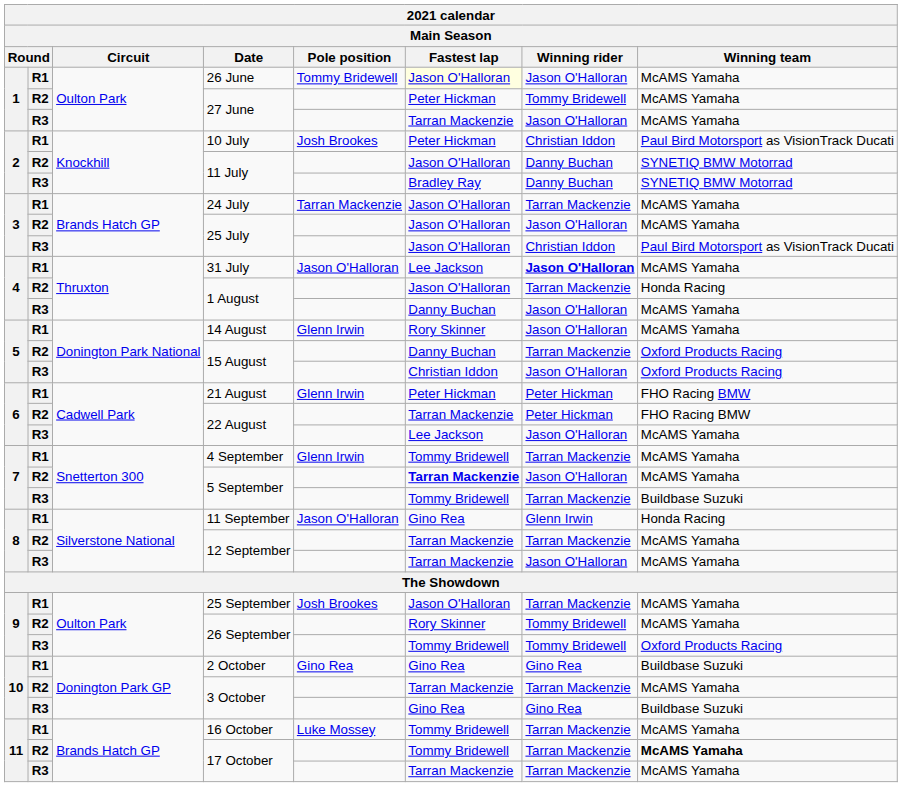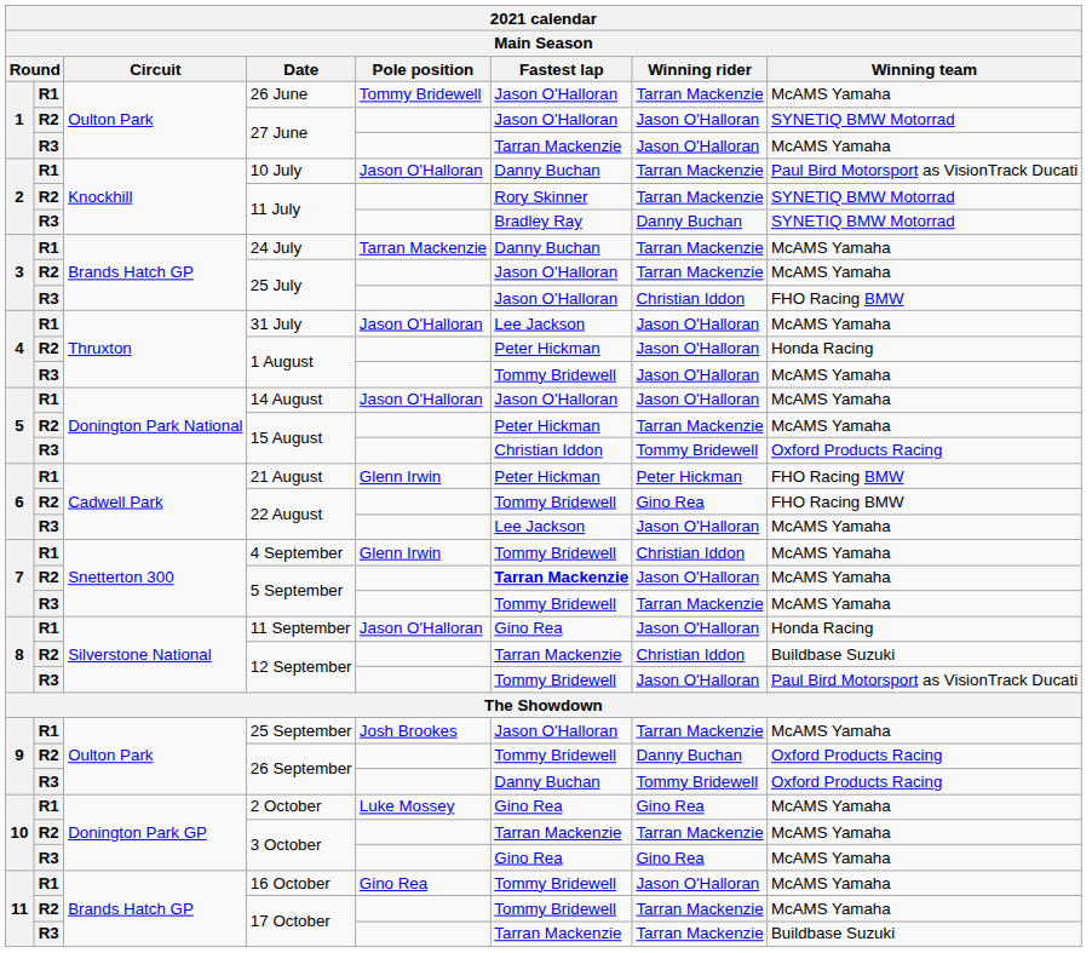 <table class="wikitable" style="font-size: 85%">
 <tr>
 <th colspan=8>2021 calendar</th>
 </tr>
 <tr>
 <th colspan=8>Main Season</th>
 </tr>
 <tr>
 <th colspan=2>Round</th>
 <th>Circuit</th>
 <th>Date</th>
 <th>Pole position</th>
 <th>Fastest lap</th>
 <th>Winning rider</th>
 <th>Winning team</th>
 </tr>
 <tr>
 <th rowspan="3">1</th>
 <th>R1</th>
 <td rowspan="3"> <a href='#'>Oulton Park</a></td>
 <td>26 June</td>
 <td> <a href='#'>Tommy Bridewell</a></td>
-<td style="background: lightyellow;"> <a href='#'>Jason O'Halloran</a></td>
 <td> <a href='#'>Jason O'Halloran</a></td>
+<td> <a href='#'>Tarran Mackenzie</a></td>
 <td>McAMS Yamaha</td>
 </tr>
 <tr>
 <th>R2</th>
 <td rowspan=2>27 June</td>
 <td></td>
-<td> <a href='#'>Peter Hickman</a></td>
-<td> <a href='#'>Tommy Bridewell</a></td>
-<td>McAMS Yamaha</td>
+<td> <a href='#'>Jason O'Halloran</a></td>
+<td> <a href='#'>Jason O'Halloran</a></td>
+<td><a href='#'>SYNETIQ BMW Motorrad</a></td>
 </tr>
 <tr>
 <th>R3</th>
 <td></td>
 <td> <a href='#'>Tarran Mackenzie</a></td>
 <td> <a href='#'>Jason O'Halloran</a></td>
 <td>McAMS Yamaha</td>
 </tr>
 <tr>
 <th rowspan="3">2</th>
 <th>R1</th>
 <td rowspan="3"> <a href='#'>Knockhill</a></td>
 <td>10 July</td>
-<td> <a href='#'>Josh Brookes</a></td>
-<td> <a href='#'>Peter Hickman</a></td>
-<td> <a href='#'>Christian Iddon</a></td>
+<td> <a href='#'>Jason O'Halloran</a></td>
+<td> <a href='#'>Danny Buchan</a></td>
+<td> <a href='#'>Tarran Mackenzie</a></td>
 <td><a href='#'>Paul Bird Motorsport</a> as VisionTrack Ducati</td>
 </tr>
 <tr>
 <th>R2</th>
 <td rowspan=2>11 July</td>
 <td></td>
-<td> <a href='#'>Jason O'Halloran</a></td>
-<td> <a href='#'>Danny Buchan</a></td>
+<td> <a href='#'>Rory Skinner</a></td>
+<td> <a href='#'>Tarran Mackenzie</a></td>
 <td><a href='#'>SYNETIQ BMW Motorrad</a></td>
 </tr>
 <tr>
 <th>R3</th>
 <td></td>
 <td> <a href='#'>Bradley Ray</a></td>
 <td> <a href='#'>Danny Buchan</a></td>
 <td><a href='#'>SYNETIQ BMW Motorrad</a></td>
 </tr>
 <tr>
 <th rowspan="3">3</th>
 <th>R1</th>
 <td rowspan="3"> <a href='#'>Brands Hatch GP</a></td>
 <td>24 July</td>
 <td> <a href='#'>Tarran Mackenzie</a></td>
-<td> <a href='#'>Jason O'Halloran</a></td>
+<td> <a href='#'>Danny Buchan</a></td>
 <td> <a href='#'>Tarran Mackenzie</a></td>
 <td>McAMS Yamaha</td>
 </tr>
 <tr>
 <th>R2</th>
 <td rowspan=2>25 July</td>
 <td></td>
 <td> <a href='#'>Jason O'Halloran</a></td>
-<td> <a href='#'>Jason O'Halloran</a></td>
+<td> <a href='#'>Tarran Mackenzie</a></td>
 <td>McAMS Yamaha</td>
 </tr>
 <tr>
 <th>R3</th>
 <td></td>
 <td> <a href='#'>Jason O'Halloran</a></td>
 <td> <a href='#'>Christian Iddon</a></td>
-<td><a href='#'>Paul Bird Motorsport</a> as VisionTrack Ducati</td>
+<td>FHO Racing <a href='#'>BMW</a></td>
 </tr>
 <tr>
 <th rowspan="3">4</th>
 <th>R1</th>
 <td rowspan="3"> <a href='#'>Thruxton</a></td>
 <td>31 July</td>
 <td> <a href='#'>Jason O'Halloran</a></td>
 <td> <a href='#'>Lee Jackson</a></td>
-<td><strong> <a href='#'>Jason O'Halloran</a></strong></td>
+<td> <a href='#'>Jason O'Halloran</a></td>
 <td>McAMS Yamaha</td>
 </tr>
 <tr>
 <th>R2</th>
 <td rowspan=2>1 August</td>
 <td></td>
+<td> <a href='#'>Peter Hickman</a></td>
 <td> <a href='#'>Jason O'Halloran</a></td>
-<td> <a href='#'>Tarran Mackenzie</a></td>
 <td>Honda Racing</td>
 </tr>
 <tr>
 <th>R3</th>
 <td></td>
-<td> <a href='#'>Danny Buchan</a></td>
+<td> <a href='#'>Tommy Bridewell</a></td>
 <td> <a href='#'>Jason O'Halloran</a></td>
 <td>McAMS Yamaha</td>
 </tr>
 <tr>
 <th rowspan="3">5</th>
 <th>R1</th>
 <td rowspan="3"> <a href='#'>Donington Park National</a></td>
 <td>14 August</td>
-<td> <a href='#'>Glenn Irwin</a></td>
-<td> <a href='#'>Rory Skinner</a></td>
+<td> <a href='#'>Jason O'Halloran</a></td>
+<td> <a href='#'>Jason O'Halloran</a></td>
 <td> <a href='#'>Jason O'Halloran</a></td>
 <td>McAMS Yamaha</td>
 </tr>
 <tr>
 <th>R2</th>
 <td rowspan=2>15 August</td>
 <td></td>
-<td> <a href='#'>Danny Buchan</a></td>
+<td> <a href='#'>Peter Hickman</a></td>
 <td> <a href='#'>Tarran Mackenzie</a></td>
-<td><a href='#'>Oxford Products Racing</a></td>
+<td>McAMS Yamaha</td>
 </tr>
 <tr>
 <th>R3</th>
 <td></td>
 <td> <a href='#'>Christian Iddon</a></td>
-<td> <a href='#'>Jason O'Halloran</a></td>
+<td> <a href='#'>Tommy Bridewell</a></td>
 <td><a href='#'>Oxford Products Racing</a></td>
 </tr>
 <tr>
 <th rowspan="3">6</th>
 <th>R1</th>
 <td rowspan="3"> <a href='#'>Cadwell Park</a></td>
 <td>21 August</td>
 <td> <a href='#'>Glenn Irwin</a></td>
 <td> <a href='#'>Peter Hickman</a></td>
 <td> <a href='#'>Peter Hickman</a></td>
 <td>FHO Racing <a href='#'>BMW</a></td>
 </tr>
 <tr>
 <th>R2</th>
 <td rowspan=2>22 August</td>
 <td></td>
-<td> <a href='#'>Tarran Mackenzie</a></td>
-<td> <a href='#'>Peter Hickman</a></td>
+<td> <a href='#'>Tommy Bridewell</a></td>
+<td> <a href='#'>Gino Rea</a></td>
 <td>FHO Racing BMW</td>
 </tr>
 <tr>
 <th>R3</th>
 <td></td>
 <td> <a href='#'>Lee Jackson</a></td>
 <td> <a href='#'>Jason O'Halloran</a></td>
 <td>McAMS Yamaha</td>
 </tr>
 <tr>
 <th rowspan="3">7</th>
 <th>R1</th>
 <td rowspan="3"> <a href='#'>Snetterton 300</a></td>
 <td>4 September</td>
 <td> <a href='#'>Glenn Irwin</a></td>
 <td> <a href='#'>Tommy Bridewell</a></td>
-<td> <a href='#'>Tarran Mackenzie</a></td>
+<td> <a href='#'>Christian Iddon</a></td>
 <td>McAMS Yamaha</td>
 </tr>
 <tr>
 <th>R2</th>
 <td rowspan=2>5 September</td>
 <td></td>
 <td><strong> <a href='#'>Tarran Mackenzie</a></strong></td>
 <td> <a href='#'>Jason O'Halloran</a></td>
 <td>McAMS Yamaha</td>
 </tr>
 <tr>
 <th>R3</th>
 <td></td>
 <td> <a href='#'>Tommy Bridewell</a></td>
 <td> <a href='#'>Tarran Mackenzie</a></td>
-<td>Buildbase Suzuki</td>
+<td>McAMS Yamaha</td>
 </tr>
 <tr>
 <th rowspan="3">8</th>
 <th>R1</th>
 <td rowspan="3"> <a href='#'>Silverstone National</a></td>
 <td>11 September</td>
 <td> <a href='#'>Jason O'Halloran</a></td>
 <td> <a href='#'>Gino Rea</a></td>
-<td> <a href='#'>Glenn Irwin</a></td>
+<td> <a href='#'>Jason O'Halloran</a></td>
 <td>Honda Racing</td>
 </tr>
 <tr>
 <th>R2</th>
 <td rowspan=2>12 September</td>
 <td></td>
 <td> <a href='#'>Tarran Mackenzie</a></td>
-<td> <a href='#'>Tarran Mackenzie</a></td>
-<td>McAMS Yamaha</td>
+<td> <a href='#'>Christian Iddon</a></td>
+<td>Buildbase Suzuki</td>
 </tr>
 <tr>
 <th>R3</th>
 <td></td>
-<td> <a href='#'>Tarran Mackenzie</a></td>
+<td> <a href='#'>Tommy Bridewell</a></td>
 <td> <a href='#'>Jason O'Halloran</a></td>
-<td>McAMS Yamaha</td>
+<td><a href='#'>Paul Bird Motorsport</a> as VisionTrack Ducati</td>
 </tr>
 <tr>
 <th colspan=8>The Showdown</th>
 </tr>
 <tr>
 <th rowspan="3">9</th>
 <th>R1</th>
 <td rowspan="3"> <a href='#'>Oulton Park</a></td>
 <td>25 September</td>
 <td> <a href='#'>Josh Brookes</a></td>
 <td> <a href='#'>Jason O'Halloran</a></td>
 <td> <a href='#'>Tarran Mackenzie</a></td>
 <td>McAMS Yamaha</td>
 </tr>
 <tr>
 <th>R2</th>
 <td rowspan=2>26 September</td>
 <td></td>
-<td> <a href='#'>Rory Skinner</a></td>
 <td> <a href='#'>Tommy Bridewell</a></td>
-<td>McAMS Yamaha</td>
+<td> <a href='#'>Danny Buchan</a></td>
+<td><a href='#'>Oxford Products Racing</a></td>
 </tr>
 <tr>
 <th>R3</th>
 <td></td>
-<td> <a href='#'>Tommy Bridewell</a></td>
+<td> <a href='#'>Danny Buchan</a></td>
 <td> <a href='#'>Tommy Bridewell</a></td>
 <td><a href='#'>Oxford Products Racing</a></td>
 </tr>
 <tr>
 <th rowspan="3">10</th>
 <th>R1</th>
 <td rowspan="3"> <a href='#'>Donington Park GP</a></td>
 <td>2 October</td>
+<td> <a href='#'>Luke Mossey</a></td>
 <td> <a href='#'>Gino Rea</a></td>
 <td> <a href='#'>Gino Rea</a></td>
-<td> <a href='#'>Gino Rea</a></td>
-<td>Buildbase Suzuki</td>
+<td>McAMS Yamaha</td>
 </tr>
 <tr>
 <th>R2</th>
 <td rowspan=2>3 October</td>
 <td></td>
 <td> <a href='#'>Tarran Mackenzie</a></td>
 <td> <a href='#'>Tarran Mackenzie</a></td>
 <td>McAMS Yamaha</td>
 </tr>
 <tr>
 <th>R3</th>
 <td></td>
 <td> <a href='#'>Gino Rea</a></td>
 <td> <a href='#'>Gino Rea</a></td>
-<td>Buildbase Suzuki</td>
+<td>McAMS Yamaha</td>
 </tr>
 <tr>
 <th rowspan="3">11</th>
 <th>R1</th>
 <td rowspan="3"> <a href='#'>Brands Hatch GP</a></td>
 <td>16 October</td>
-<td> <a href='#'>Luke Mossey</a></td>
+<td> <a href='#'>Gino Rea</a></td>
 <td> <a href='#'>Tommy Bridewell</a></td>
-<td> <a href='#'>Tarran Mackenzie</a></td>
+<td> <a href='#'>Jason O'Halloran</a></td>
 <td>McAMS Yamaha</td>
 </tr>
 <tr>
 <th>R2</th>
 <td rowspan=2>17 October</td>
 <td></td>
 <td> <a href='#'>Tommy Bridewell</a></td>
 <td> <a href='#'>Tarran Mackenzie</a></td>
-<td><strong>McAMS Yamaha</strong></td>
+<td>McAMS Yamaha</td>
 </tr>
 <tr>
 <th>R3</th>
 <td></td>
 <td> <a href='#'>Tarran Mackenzie</a></td>
 <td> <a href='#'>Tarran Mackenzie</a></td>
-<td>McAMS Yamaha</td>
+<td>Buildbase Suzuki</td>
 </tr>
 </table>
